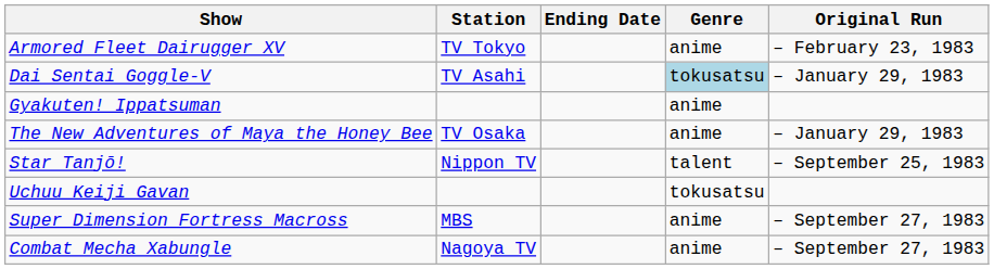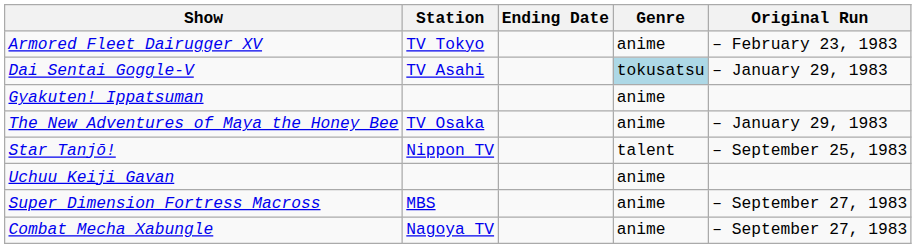 <table class="wikitable sortable">
 <tr>
 <th scope="col">Show</th>
 <th scope="col">Station</th>
 <th scope="col">Ending Date</th>
 <th scope="col">Genre</th>
 <th scope="col">Original Run</th>
 </tr>
 <tr>
 <td><em><a href='#'>Armored Fleet Dairugger XV</a></em></td>
 <td><a href='#'>TV Tokyo</a></td>
 <td></td>
 <td>anime</td>
 <td> – February 23, 1983</td>
 </tr>
 <tr>
 <td><em><a href='#'>Dai Sentai Goggle-V</a></em></td>
 <td><a href='#'>TV Asahi</a></td>
 <td></td>
 <td style="background: lightblue;">tokusatsu</td>
 <td> – January 29, 1983</td>
 </tr>
 <tr>
 <td><em><a href='#'>Gyakuten! Ippatsuman</a></em></td>
 <td></td>
 <td></td>
 <td>anime</td>
 <td></td>
 </tr>
 <tr>
 <td><em><a href='#'>The New Adventures of Maya the Honey Bee</a></em></td>
 <td><a href='#'>TV Osaka</a></td>
 <td></td>
 <td>anime</td>
 <td> – January 29, 1983</td>
 </tr>
 <tr>
 <td><em><a href='#'>Star Tanjō!</a></em></td>
 <td><a href='#'>Nippon TV</a></td>
 <td></td>
 <td>talent</td>
 <td> – September 25, 1983</td>
 </tr>
 <tr>
 <td><em><a href='#'>Uchuu Keiji Gavan</a></em></td>
 <td></td>
 <td></td>
-<td>tokusatsu</td>
+<td>anime</td>
 <td></td>
 </tr>
 <tr>
 <td><em><a href='#'>Super Dimension Fortress Macross</a></em></td>
 <td><a href='#'>MBS</a></td>
 <td></td>
 <td>anime</td>
 <td> – September 27, 1983</td>
 </tr>
 <tr>
 <td><em><a href='#'>Combat Mecha Xabungle</a></em></td>
 <td><a href='#'>Nagoya TV</a></td>
 <td></td>
 <td>anime</td>
 <td> – September 27, 1983</td>
 </tr>
 </table>
